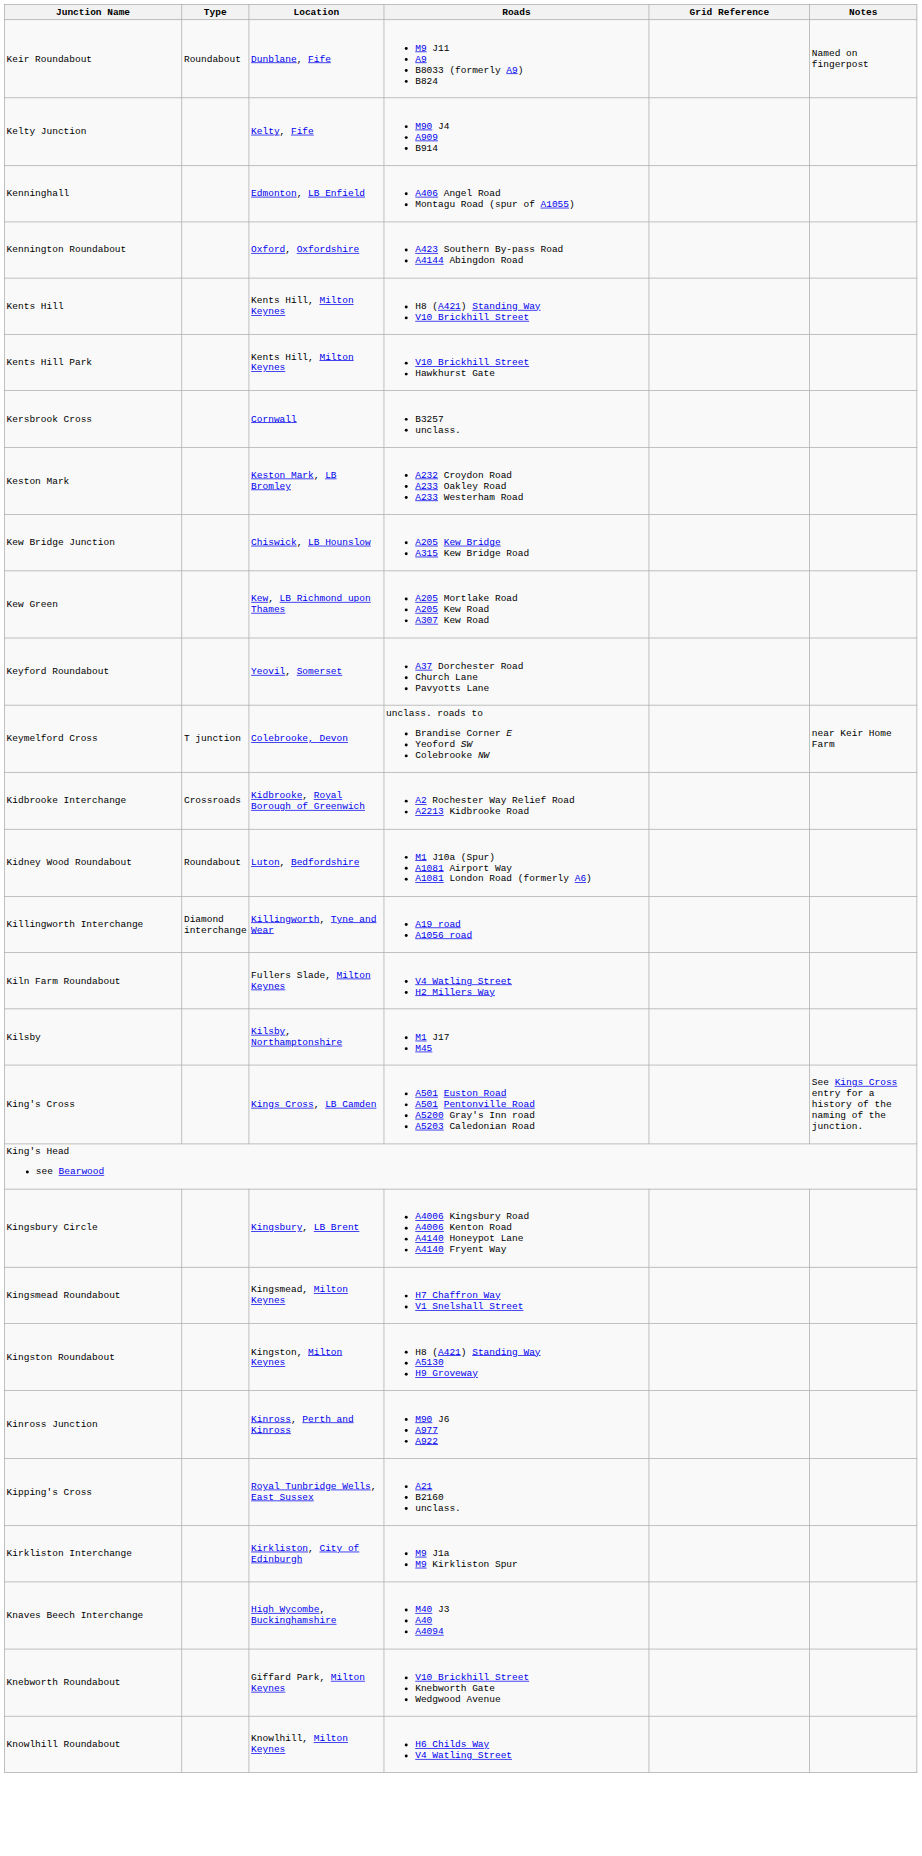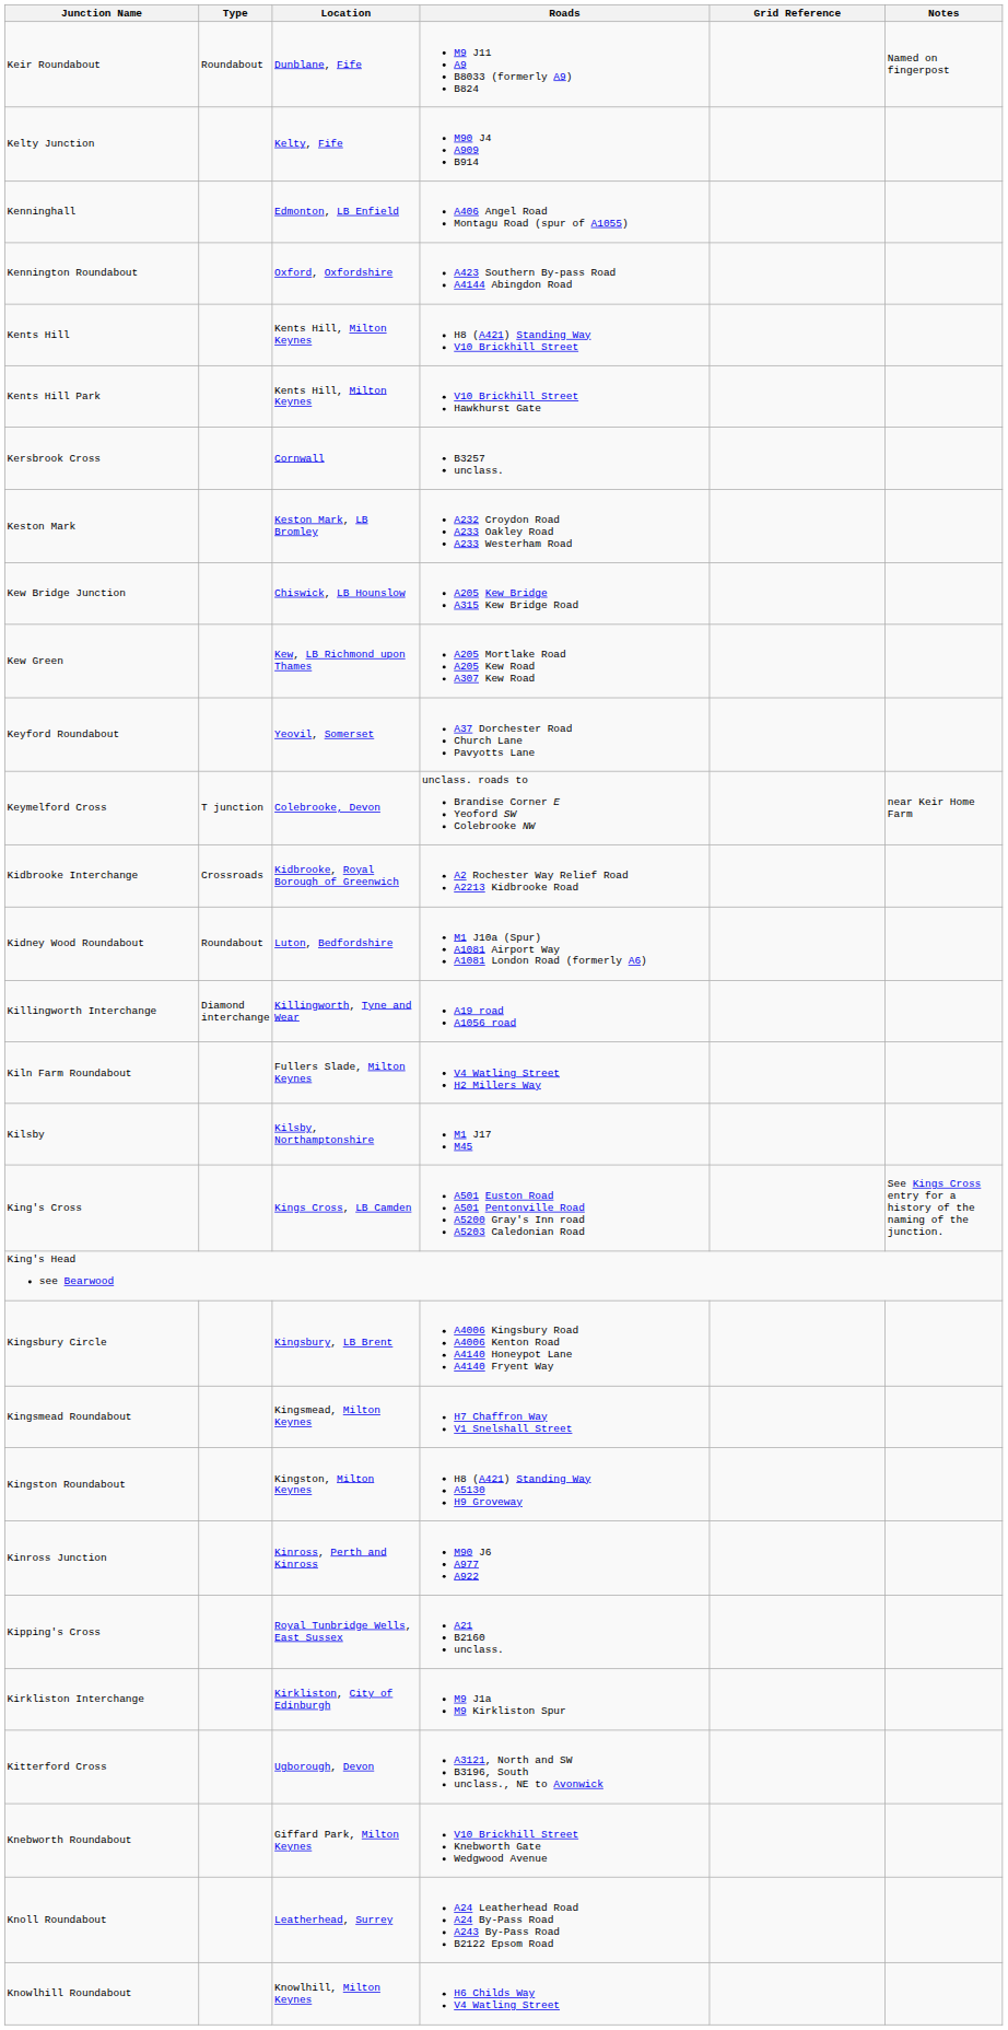 <table class=wikitable>
 <tr>
 <th width=20%>Junction Name</th>
 <th width=5%>Type</th>
 <th width=15%>Location</th>
 <th width=30%>Roads</th>
 <th width=18%>Grid Reference</th>
 <th width=25%>Notes</th>
 </tr>
 <tr>
 <td>Keir Roundabout</td>
 <td>Roundabout</td>
 <td><a href='#'>Dunblane</a>, <a href='#'>Fife</a></td>
 <td><br><ul><li><a href='#'>M9</a> J11</li><li><a href='#'>A9</a></li><li>B8033 (formerly <a href='#'>A9</a>)</li><li>B824</li></ul></td>
 <td></td>
 <td>Named on fingerpost</td>
 </tr>
 <tr>
 <td>Kelty Junction</td>
 <td></td>
 <td><a href='#'>Kelty</a>, <a href='#'>Fife</a></td>
 <td><br><ul><li><a href='#'>M90</a> J4</li><li><a href='#'>A909</a></li><li>B914</li></ul></td>
 <td></td>
 <td></td>
 </tr>
 <tr>
 <td>Kenninghall</td>
 <td></td>
 <td><a href='#'>Edmonton</a>, <a href='#'>LB Enfield</a></td>
 <td><br><ul><li><a href='#'>A406</a> Angel Road</li><li>Montagu Road (spur of <a href='#'>A1055</a>)</li></ul></td>
 <td></td>
 <td></td>
 </tr>
 <tr>
 <td>Kennington Roundabout</td>
 <td></td>
 <td><a href='#'>Oxford</a>, <a href='#'>Oxfordshire</a></td>
 <td><br><ul><li><a href='#'>A423</a> Southern By-pass Road</li><li><a href='#'>A4144</a> Abingdon Road</li></ul></td>
 <td></td>
 <td></td>
 </tr>
 <tr>
 <td>Kents Hill</td>
 <td></td>
 <td>Kents Hill, <a href='#'>Milton Keynes</a></td>
 <td><br><ul><li>H8 (<a href='#'>A421</a>) <a href='#'>Standing Way</a></li><li><a href='#'>V10 Brickhill Street</a></li></ul></td>
 <td></td>
 <td></td>
 </tr>
 <tr>
 <td>Kents Hill Park</td>
 <td></td>
 <td>Kents Hill, <a href='#'>Milton Keynes</a></td>
 <td><br><ul><li><a href='#'>V10 Brickhill Street</a></li><li>Hawkhurst Gate</li></ul></td>
 <td></td>
 <td></td>
 </tr>
 <tr>
 <td>Kersbrook Cross</td>
 <td></td>
 <td><a href='#'>Cornwall</a></td>
 <td><br><ul><li>B3257</li><li>unclass.</li></ul></td>
 <td></td>
 <td></td>
 </tr>
 <tr>
 <td>Keston Mark</td>
 <td></td>
 <td><a href='#'>Keston Mark</a>, <a href='#'>LB Bromley</a></td>
 <td><br><ul><li><a href='#'>A232</a> Croydon Road</li><li><a href='#'>A233</a> Oakley Road</li><li><a href='#'>A233</a> Westerham Road</li></ul></td>
 <td></td>
 <td></td>
 </tr>
 <tr>
 <td>Kew Bridge Junction</td>
 <td></td>
 <td><a href='#'>Chiswick</a>, <a href='#'>LB Hounslow</a></td>
 <td><br><ul><li><a href='#'>A205</a> <a href='#'>Kew Bridge</a></li><li><a href='#'>A315</a> Kew Bridge Road</li></ul></td>
 <td></td>
 <td></td>
 </tr>
 <tr>
 <td>Kew Green</td>
 <td></td>
 <td><a href='#'>Kew</a>, <a href='#'>LB Richmond upon Thames</a></td>
 <td><br><ul><li><a href='#'>A205</a> Mortlake Road</li><li><a href='#'>A205</a> Kew Road</li><li><a href='#'>A307</a> Kew Road</li></ul></td>
 <td></td>
 <td></td>
 </tr>
 <tr>
 <td>Keyford Roundabout</td>
 <td></td>
 <td><a href='#'>Yeovil</a>, <a href='#'>Somerset</a></td>
 <td><br><ul><li><a href='#'>A37</a> Dorchester Road</li><li>Church Lane</li><li>Pavyotts Lane</li></ul></td>
 <td></td>
 <td></td>
 </tr>
 <tr>
 <td>Keymelford Cross</td>
 <td>T junction</td>
 <td><a href='#'>Colebrooke, Devon</a></td>
 <td>unclass. roads to<br><ul><li>Brandise Corner <em>E</em></li><li>Yeoford <em>SW</em></li><li>Colebrooke <em>NW</em></li></ul></td>
 <td></td>
 <td>near Keir Home Farm</td>
 </tr>
 <tr>
 <td>Kidbrooke Interchange</td>
 <td>Crossroads</td>
 <td><a href='#'>Kidbrooke</a>, <a href='#'>Royal Borough of Greenwich</a></td>
 <td><br><ul><li><a href='#'>A2</a> Rochester Way Relief Road</li><li><a href='#'>A2213</a> Kidbrooke Road</li></ul></td>
 <td></td>
 <td></td>
 </tr>
 <tr>
 <td>Kidney Wood Roundabout</td>
 <td>Roundabout</td>
 <td><a href='#'>Luton</a>, <a href='#'>Bedfordshire</a></td>
 <td><br><ul><li><a href='#'>M1</a> J10a (Spur)</li><li><a href='#'>A1081</a> Airport Way</li><li><a href='#'>A1081</a> London Road (formerly <a href='#'>A6</a>)</li></ul></td>
 <td></td>
 <td></td>
 </tr>
 <tr>
 <td>Killingworth Interchange</td>
 <td>Diamond interchange</td>
 <td><a href='#'>Killingworth</a>, <a href='#'>Tyne and Wear</a></td>
 <td><br><ul><li><a href='#'>A19 road</a></li><li><a href='#'>A1056 road</a></li></ul></td>
 <td></td>
 <td></td>
 </tr>
 <tr>
 <td>Kiln Farm Roundabout</td>
 <td></td>
 <td>Fullers Slade, <a href='#'>Milton Keynes</a></td>
 <td><br><ul><li><a href='#'>V4 Watling Street</a></li><li><a href='#'>H2 Millers Way</a></li></ul></td>
 <td></td>
 <td></td>
 </tr>
 <tr>
 <td>Kilsby</td>
 <td></td>
 <td><a href='#'>Kilsby</a>, <a href='#'>Northamptonshire</a></td>
 <td><br><ul><li><a href='#'>M1</a> J17</li><li><a href='#'>M45</a></li></ul></td>
 <td></td>
 <td></td>
 </tr>
 <tr>
 <td>King's Cross</td>
 <td></td>
 <td><a href='#'>Kings Cross</a>, <a href='#'>LB Camden</a></td>
 <td><br><ul><li><a href='#'>A501</a> <a href='#'>Euston Road</a></li><li><a href='#'>A501</a> <a href='#'>Pentonville Road</a></li><li><a href='#'>A5200</a> Gray's Inn road</li><li><a href='#'>A5203</a> Caledonian Road</li></ul></td>
 <td></td>
 <td>See <a href='#'>Kings Cross</a> entry for a history of the naming of the junction.</td>
 </tr>
 <tr>
 <td colspan="6">King's Head<br><ul><li>see <a href='#'>Bearwood</a></li></ul></td>
 </tr>
 <tr>
 <td>Kingsbury Circle</td>
 <td></td>
 <td><a href='#'>Kingsbury</a>, <a href='#'>LB Brent</a></td>
 <td><br><ul><li><a href='#'>A4006</a> Kingsbury Road</li><li><a href='#'>A4006</a> Kenton Road</li><li><a href='#'>A4140</a> Honeypot Lane</li><li><a href='#'>A4140</a> Fryent Way</li></ul></td>
 <td></td>
 <td></td>
 </tr>
 <tr>
 <td>Kingsmead Roundabout</td>
 <td></td>
 <td>Kingsmead, <a href='#'>Milton Keynes</a></td>
 <td><br><ul><li><a href='#'>H7 Chaffron Way</a></li><li><a href='#'>V1 Snelshall Street</a></li></ul></td>
 <td></td>
 <td></td>
 </tr>
 <tr>
 <td>Kingston Roundabout</td>
 <td></td>
 <td>Kingston, <a href='#'>Milton Keynes</a></td>
 <td><br><ul><li>H8 (<a href='#'>A421</a>) <a href='#'>Standing Way</a></li><li><a href='#'>A5130</a></li><li><a href='#'>H9 Groveway</a></li></ul></td>
 <td></td>
 <td></td>
 </tr>
 <tr>
 <td>Kinross Junction</td>
 <td></td>
 <td><a href='#'>Kinross</a>, <a href='#'>Perth and Kinross</a></td>
 <td><br><ul><li><a href='#'>M90</a> J6</li><li><a href='#'>A977</a></li><li><a href='#'>A922</a></li></ul></td>
 <td></td>
 <td></td>
 </tr>
 <tr>
 <td>Kipping's Cross</td>
 <td></td>
 <td><a href='#'>Royal Tunbridge Wells</a>, <a href='#'>East Sussex</a></td>
 <td><br><ul><li><a href='#'>A21</a></li><li>B2160</li><li>unclass.</li></ul></td>
 <td></td>
 <td></td>
 </tr>
 <tr>
 <td>Kirkliston Interchange</td>
 <td></td>
 <td><a href='#'>Kirkliston</a>, <a href='#'>City of Edinburgh</a></td>
 <td><br><ul><li><a href='#'>M9</a> J1a</li><li><a href='#'>M9</a> Kirkliston Spur</li></ul></td>
 <td></td>
 <td></td>
 </tr>
 <tr>
-<td>Knaves Beech Interchange</td>
+<td>Kitterford Cross</td>
 <td></td>
-<td><a href='#'>High Wycombe</a>, <a href='#'>Buckinghamshire</a></td>
-<td><br><ul><li><a href='#'>M40</a> J3</li><li><a href='#'>A40</a></li><li><a href='#'>A4094</a></li></ul></td>
+<td><a href='#'>Ugborough</a>, <a href='#'>Devon</a></td>
+<td><br><ul><li><a href='#'>A3121</a>, North and SW</li><li>B3196, South</li><li>unclass., NE to <a href='#'>Avonwick</a></li></ul></td>
 <td></td>
 <td></td>
 </tr>
 <tr>
 <td>Knebworth Roundabout</td>
 <td></td>
 <td>Giffard Park, <a href='#'>Milton Keynes</a></td>
 <td><br><ul><li><a href='#'>V10 Brickhill Street</a></li><li>Knebworth Gate</li><li>Wedgwood Avenue</li></ul></td>
 <td></td>
 <td></td>
 </tr>
 <tr>
+<td>Knoll Roundabout</td>
+<td></td>
+<td><a href='#'>Leatherhead</a>, <a href='#'>Surrey</a></td>
+<td><br><ul><li><a href='#'>A24</a> Leatherhead Road</li><li><a href='#'>A24</a> By-Pass Road</li><li><a href='#'>A243</a> By-Pass Road</li><li>B2122 Epsom Road</li></ul></td>
+<td></td>
+<td></td>
+</tr>
+<tr>
 <td>Knowlhill Roundabout</td>
 <td></td>
 <td>Knowlhill, <a href='#'>Milton Keynes</a></td>
 <td><br><ul><li><a href='#'>H6 Childs Way</a></li><li><a href='#'>V4 Watling Street</a></li></ul></td>
 <td></td>
 <td></td>
 </tr>
 </table>
